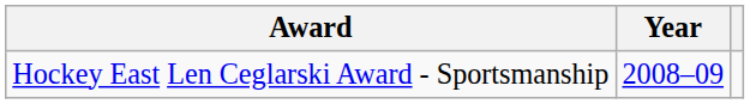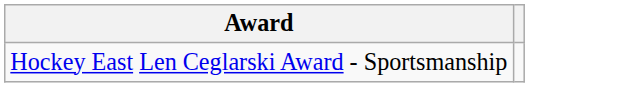 <table class="wikitable">
 <tr>
 <th>Award</th>
-<th>Year</th>
 <th></th>
 </tr>
 <tr>
 <td><a href='#'>Hockey East</a> <a href='#'>Len Ceglarski Award</a> - Sportsmanship</td>
-<td><a href='#'>2008–09</a></td>
 <td></td>
 </tr>
 </table>
